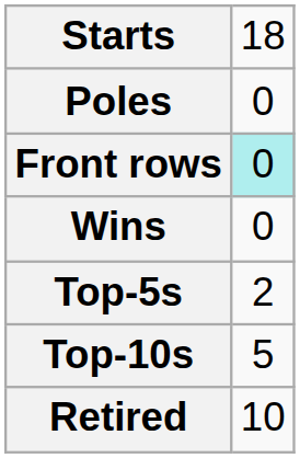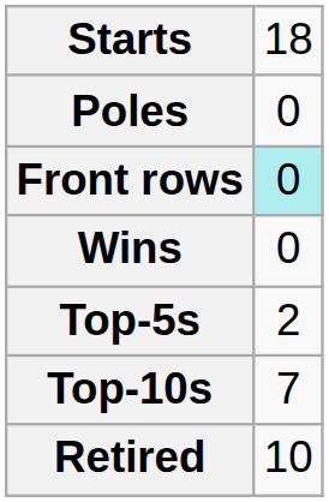 <table class="wikitable" style="text-align:center">
 <tr>
 <th>Starts</th>
 <td>18</td>
 </tr>
 <tr>
 <th>Poles</th>
 <td>0</td>
 </tr>
 <tr>
 <th>Front rows</th>
 <td style="background: paleturquoise;">0</td>
 </tr>
 <tr>
 <th>Wins</th>
 <td>0</td>
 </tr>
 <tr>
 <th>Top-5s</th>
 <td>2</td>
 </tr>
 <tr>
 <th>Top-10s</th>
-<td>5</td>
+<td>7</td>
 </tr>
 <tr>
 <th>Retired</th>
 <td>10</td>
 </tr>
 </table>
